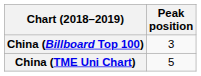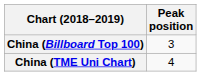 <table class="wikitable plainrowheaders sortable" style="text-align:center">
 <tr>
 <th scope="col">Chart (2018–2019)</th>
 <th scope="col">Peak<br>position</th>
 </tr>
 <tr>
 <th scope="row">China (<a href='#'><em>Billboard</em> Top 100</a>)</th>
 <td>3</td>
 </tr>
 <tr>
 <th scope="row">China (<a href='#'>TME Uni Chart</a>)</th>
-<td>5</td>
+<td>4</td>
 </tr>
 </table>
